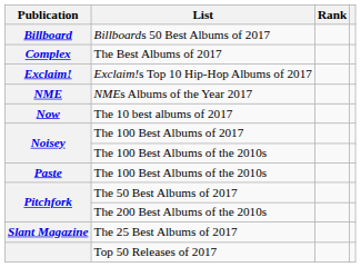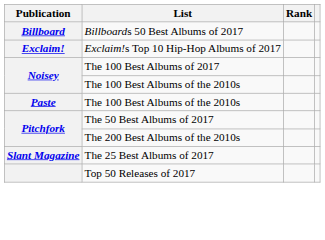 <table class="wikitable sortable plainrowheaders" style="border:none; margin:0;">
 <tr>
 <th scope="col">Publication</th>
 <th scope="col" class="unsortable">List</th>
 <th scope="col" data-sort-type="number">Rank</th>
 <th scope="col" class="unsortable"></th>
 </tr>
 <tr>
 <th scope="row"><em><a href='#'>Billboard</a></em></th>
 <td><em>Billboard</em>s 50 Best Albums of 2017</td>
 <td></td>
 <td></td>
 </tr>
 <tr>
-<th scope="row"><em><a href='#'>Complex</a></em></th>
-<td>The Best Albums of 2017</td>
-<td></td>
-<td></td>
-</tr>
-<tr>
 <th scope="row"><em><a href='#'>Exclaim!</a></em></th>
 <td><em>Exclaim!</em>s Top 10 Hip-Hop Albums of 2017</td>
-<td></td>
-<td></td>
-</tr>
-<tr>
-<th scope="row"><em><a href='#'>NME</a></em></th>
-<td><em>NME</em>s Albums of the Year 2017</td>
-<td></td>
-<td></td>
-</tr>
-<tr>
-<th scope="row"><em><a href='#'>Now</a></em></th>
-<td>The 10 best albums of 2017</td>
 <td></td>
 <td></td>
 </tr>
 <tr>
 <th scope="row" rowspan="2"><em><a href='#'>Noisey</a></em></th>
 <td>The 100 Best Albums of 2017</td>
 <td></td>
 <td></td>
 </tr>
 <tr>
 <td>The 100 Best Albums of the 2010s</td>
 <td></td>
 <td></td>
 </tr>
 <tr>
 <th scope="row"><em><a href='#'>Paste</a></em></th>
 <td>The 100 Best Albums of the 2010s</td>
 <td></td>
 <td></td>
 </tr>
 <tr>
 <th scope="row" rowspan="2"><em><a href='#'>Pitchfork</a></em></th>
 <td>The 50 Best Albums of 2017</td>
 <td></td>
 <td></td>
 </tr>
 <tr>
 <td>The 200 Best Albums of the 2010s</td>
 <td></td>
 <td></td>
 </tr>
 <tr>
 <th scope="row"><em><a href='#'>Slant Magazine</a></em></th>
 <td>The 25 Best Albums of 2017</td>
 <td></td>
 <td></td>
 </tr>
 <tr>
 <th scope="row"></th>
 <td>Top 50 Releases of 2017</td>
 <td></td>
 <td></td>
 </tr>
 </table>
